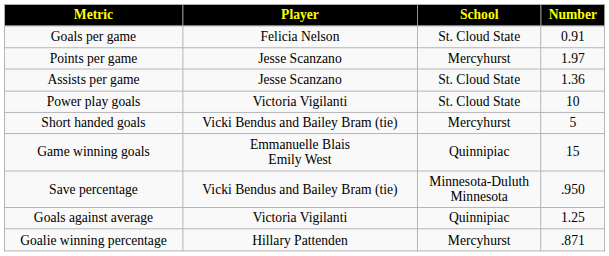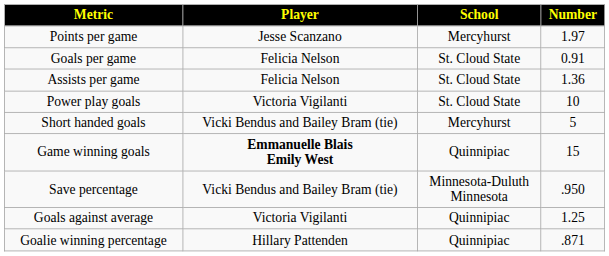 <table class="wikitable" style="width:80%;">
 <tr style="text-align:center; background:black; color:yellow;">
 <td><strong>Metric</strong></td>
 <td><strong>Player</strong></td>
 <td><strong>School</strong></td>
 <td><strong>Number</strong></td>
 </tr>
 <tr style="text-align:center;" bgcolor="">
+<td>Points per game</td>
+<td>Jesse Scanzano</td>
+<td>Mercyhurst</td>
+<td>1.97</td>
+</tr>
+<tr style="text-align:center;" bgcolor="">
 <td>Goals per game</td>
 <td>Felicia Nelson</td>
 <td>St. Cloud State</td>
 <td>0.91</td>
 </tr>
 <tr style="text-align:center;" bgcolor="">
-<td>Points per game</td>
-<td>Jesse Scanzano</td>
-<td>Mercyhurst</td>
-<td>1.97</td>
-</tr>
-<tr style="text-align:center;" bgcolor="">
 <td>Assists per game</td>
-<td>Jesse Scanzano</td>
+<td>Felicia Nelson</td>
 <td>St. Cloud State</td>
 <td>1.36</td>
 </tr>
 <tr style="text-align:center;" bgcolor="">
 <td>Power play goals</td>
 <td>Victoria Vigilanti</td>
 <td>St. Cloud State</td>
 <td>10</td>
 </tr>
 <tr style="text-align:center;" bgcolor="">
 <td>Short handed goals</td>
 <td>Vicki Bendus and Bailey Bram (tie)</td>
 <td>Mercyhurst</td>
 <td>5</td>
 </tr>
 <tr style="text-align:center;" bgcolor="">
 <td>Game winning goals</td>
-<td>Emmanuelle Blais <br>Emily West</td>
+<td><strong>Emmanuelle Blais <br>Emily West</strong></td>
 <td>Quinnipiac</td>
 <td>15</td>
 </tr>
 <tr style="text-align:center;" bgcolor="">
 <td>Save percentage</td>
 <td>Vicki Bendus and Bailey Bram (tie)</td>
 <td>Minnesota-Duluth<br>Minnesota</td>
 <td>.950</td>
 </tr>
 <tr style="text-align:center;" bgcolor="">
 <td>Goals against average</td>
 <td>Victoria Vigilanti</td>
 <td>Quinnipiac</td>
 <td>1.25</td>
 </tr>
 <tr style="text-align:center;" bgcolor="">
 <td>Goalie winning percentage</td>
 <td>Hillary Pattenden</td>
-<td>Mercyhurst</td>
+<td>Quinnipiac</td>
 <td>.871</td>
 </tr>
 </table>
